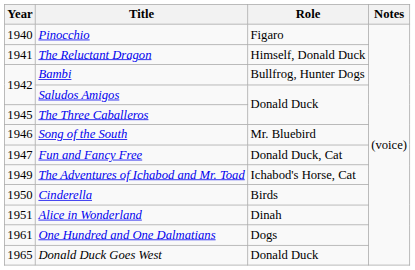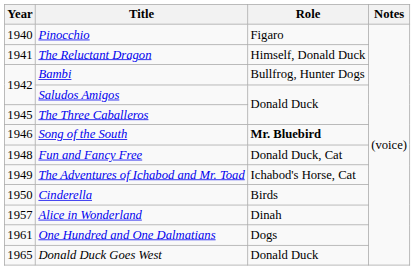 <table class="wikitable sortable">
 <tr>
 <th>Year</th>
 <th>Title</th>
 <th>Role</th>
 <th>Notes</th>
 </tr>
 <tr>
 <td rowspan="1">1940</td>
 <td><em><a href='#'>Pinocchio</a></em></td>
 <td>Figaro</td>
 <td rowspan="12">(voice)</td>
 </tr>
 <tr>
 <td rowspan="1">1941</td>
 <td><em><a href='#'>The Reluctant Dragon</a></em></td>
 <td>Himself, Donald Duck</td>
 </tr>
 <tr>
 <td rowspan="2">1942</td>
 <td><em><a href='#'>Bambi</a></em></td>
 <td>Bullfrog, Hunter Dogs</td>
 </tr>
 <tr>
 <td><em><a href='#'>Saludos Amigos</a></em></td>
 <td rowspan="2">Donald Duck</td>
 </tr>
 <tr>
 <td rowspan="1">1945</td>
 <td><em><a href='#'>The Three Caballeros</a></em></td>
 </tr>
 <tr>
 <td rowspan="1">1946</td>
 <td><em><a href='#'>Song of the South</a></em></td>
-<td>Mr. Bluebird</td>
+<td><strong>Mr. Bluebird</strong></td>
 </tr>
 <tr>
-<td rowspan="1">1947</td>
+<td rowspan="1">1948</td>
 <td><em><a href='#'>Fun and Fancy Free</a></em></td>
 <td>Donald Duck, Cat</td>
 </tr>
 <tr>
 <td rowspan="1">1949</td>
 <td><em><a href='#'>The Adventures of Ichabod and Mr. Toad</a></em></td>
 <td>Ichabod's Horse, Cat</td>
 </tr>
 <tr>
 <td rowspan="1">1950</td>
 <td><em><a href='#'>Cinderella</a></em></td>
 <td>Birds</td>
 </tr>
 <tr>
-<td rowspan="1">1951</td>
+<td rowspan="1">1957</td>
 <td><em><a href='#'>Alice in Wonderland</a></em></td>
 <td>Dinah</td>
 </tr>
 <tr>
 <td rowspan="1">1961</td>
 <td><em><a href='#'>One Hundred and One Dalmatians</a></em></td>
 <td>Dogs</td>
 </tr>
 <tr>
 <td rowspan="1">1965</td>
 <td><em>Donald Duck Goes West</em></td>
 <td>Donald Duck</td>
 </tr>
 </table>
